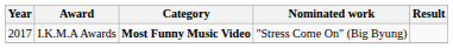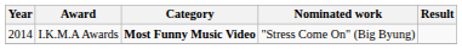 <table class="wikitable">
 <tr>
 <th>Year</th>
 <th>Award</th>
 <th>Category</th>
 <th>Nominated work</th>
 <th>Result</th>
 </tr>
 <tr>
-<td rowspan="1">2017</td>
+<td rowspan="1">2014</td>
 <td>I.K.M.A Awards</td>
 <td><strong>Most Funny Music Video</strong></td>
 <td>"Stress Come On" (Big Byung)</td>
 <td></td>
 </tr>
 <tr>
 </tr>
 </table>
